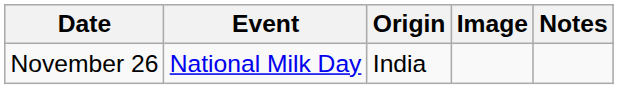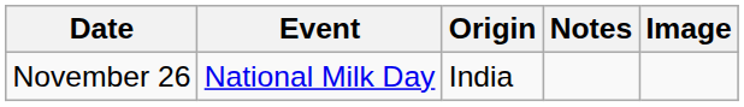 <table class="wikitable sortable">
 <tr>
 <th>Date</th>
 <th>Event</th>
 <th>Origin</th>
+<th>Notes</th>
 <th>Image</th>
-<th>Notes</th>
 </tr>
 <tr>
 <td>November 26</td>
 <td><a href='#'>National Milk Day</a></td>
 <td>India</td>
 <td></td>
 <td></td>
 </tr>
 </table>
